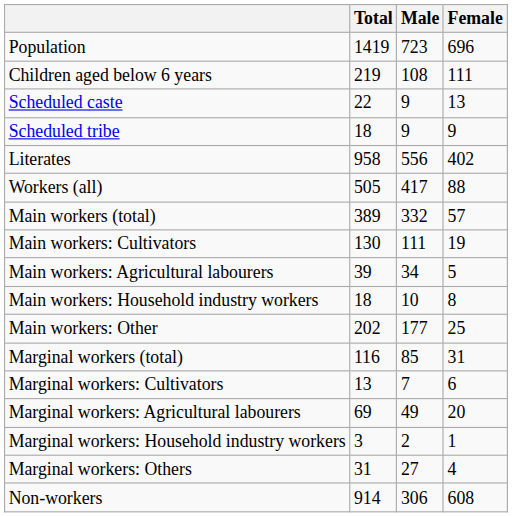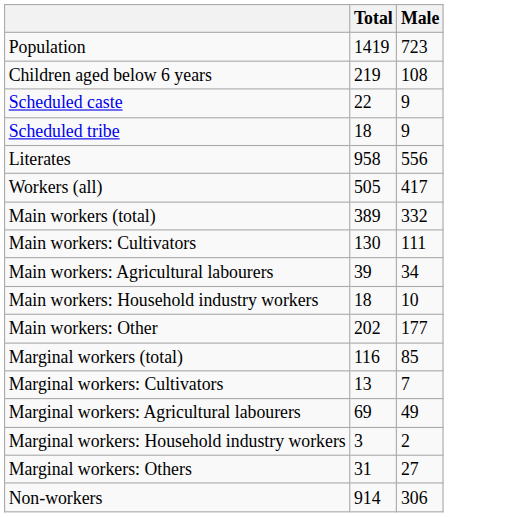 <table class="wikitable sortable">
 <tr>
 <th></th>
 <th>Total</th>
 <th>Male</th>
-<th>Female</th>
 </tr>
 <tr>
 <td>Population</td>
 <td>1419</td>
 <td>723</td>
-<td>696</td>
 </tr>
 <tr>
 <td>Children aged below 6 years</td>
 <td>219</td>
 <td>108</td>
-<td>111</td>
 </tr>
 <tr>
 <td><a href='#'>Scheduled caste</a></td>
 <td>22</td>
 <td>9</td>
-<td>13</td>
 </tr>
 <tr>
 <td><a href='#'>Scheduled tribe</a></td>
 <td>18</td>
-<td>9</td>
 <td>9</td>
 </tr>
 <tr>
 <td>Literates</td>
 <td>958</td>
 <td>556</td>
-<td>402</td>
 </tr>
 <tr>
 <td>Workers (all)</td>
 <td>505</td>
 <td>417</td>
-<td>88</td>
 </tr>
 <tr>
 <td>Main workers (total)</td>
 <td>389</td>
 <td>332</td>
-<td>57</td>
 </tr>
 <tr>
 <td>Main workers: Cultivators</td>
 <td>130</td>
 <td>111</td>
-<td>19</td>
 </tr>
 <tr>
 <td>Main workers: Agricultural labourers</td>
 <td>39</td>
 <td>34</td>
-<td>5</td>
 </tr>
 <tr>
 <td>Main workers: Household industry workers</td>
 <td>18</td>
 <td>10</td>
-<td>8</td>
 </tr>
 <tr>
 <td>Main workers: Other</td>
 <td>202</td>
 <td>177</td>
-<td>25</td>
 </tr>
 <tr>
 <td>Marginal workers (total)</td>
 <td>116</td>
 <td>85</td>
-<td>31</td>
 </tr>
 <tr>
 <td>Marginal workers: Cultivators</td>
 <td>13</td>
 <td>7</td>
-<td>6</td>
 </tr>
 <tr>
 <td>Marginal workers: Agricultural labourers</td>
 <td>69</td>
 <td>49</td>
-<td>20</td>
 </tr>
 <tr>
 <td>Marginal workers: Household industry workers</td>
 <td>3</td>
 <td>2</td>
-<td>1</td>
 </tr>
 <tr>
 <td>Marginal workers: Others</td>
 <td>31</td>
 <td>27</td>
-<td>4</td>
 </tr>
 <tr>
 <td>Non-workers</td>
 <td>914</td>
 <td>306</td>
-<td>608</td>
 </tr>
 </table>
